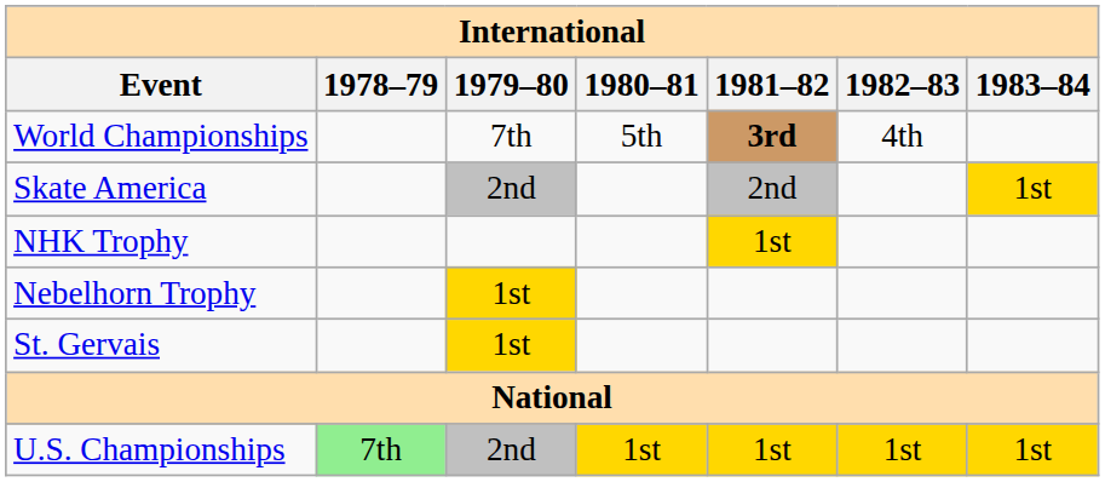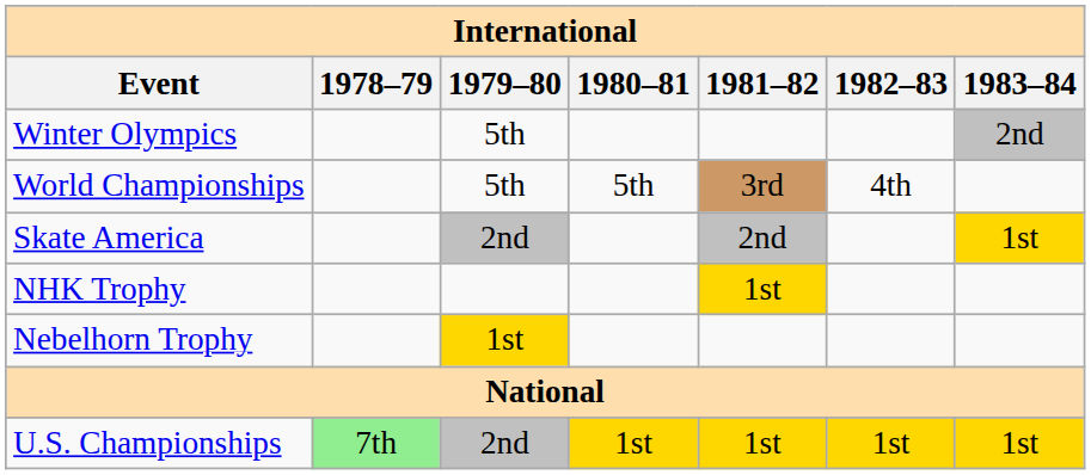 <table class="wikitable" style="text-align:center">
 <tr>
 <th style="background-color: #ffdead; " colspan=7 align=center><strong>International</strong></th>
 </tr>
 <tr>
 <th>Event</th>
 <th>1978–79</th>
 <th>1979–80</th>
 <th>1980–81</th>
 <th>1981–82</th>
 <th>1982–83</th>
 <th>1983–84</th>
 </tr>
 <tr>
+<td align=left><a href='#'>Winter Olympics</a></td>
+<td></td>
+<td>5th</td>
+<td></td>
+<td></td>
+<td></td>
+<td bgcolor=silver>2nd</td>
+</tr>
+<tr>
 <td align=left><a href='#'>World Championships</a></td>
 <td></td>
-<td>7th</td>
 <td>5th</td>
-<td bgcolor=cc9966><strong>3rd</strong></td>
+<td>5th</td>
+<td bgcolor=cc9966>3rd</td>
 <td>4th</td>
 <td></td>
 </tr>
 <tr>
 <td align=left><a href='#'>Skate America</a></td>
 <td></td>
 <td bgcolor=silver>2nd</td>
 <td></td>
 <td bgcolor=silver>2nd</td>
 <td></td>
 <td bgcolor=gold>1st</td>
 </tr>
 <tr>
 <td align=left><a href='#'>NHK Trophy</a></td>
 <td></td>
 <td></td>
 <td></td>
 <td bgcolor=gold>1st</td>
 <td></td>
 <td></td>
 </tr>
 <tr>
 <td align=left><a href='#'>Nebelhorn Trophy</a></td>
 <td></td>
 <td bgcolor=gold>1st</td>
 <td></td>
 <td></td>
 <td></td>
 <td></td>
 </tr>
 <tr>
-<td align=left><a href='#'>St. Gervais</a></td>
-<td></td>
-<td bgcolor=gold>1st</td>
-<td></td>
-<td></td>
-<td></td>
-<td></td>
-</tr>
-<tr>
 <th style="background-color: #ffdead; " colspan=7 align=center><strong>National</strong></th>
 </tr>
 <tr>
 <td align=left><a href='#'>U.S. Championships</a></td>
 <td style="background: lightgreen;">7th</td>
 <td bgcolor=silver>2nd</td>
 <td bgcolor=gold>1st</td>
 <td bgcolor=gold>1st</td>
 <td bgcolor=gold>1st</td>
 <td bgcolor=gold>1st</td>
 </tr>
 </table>
